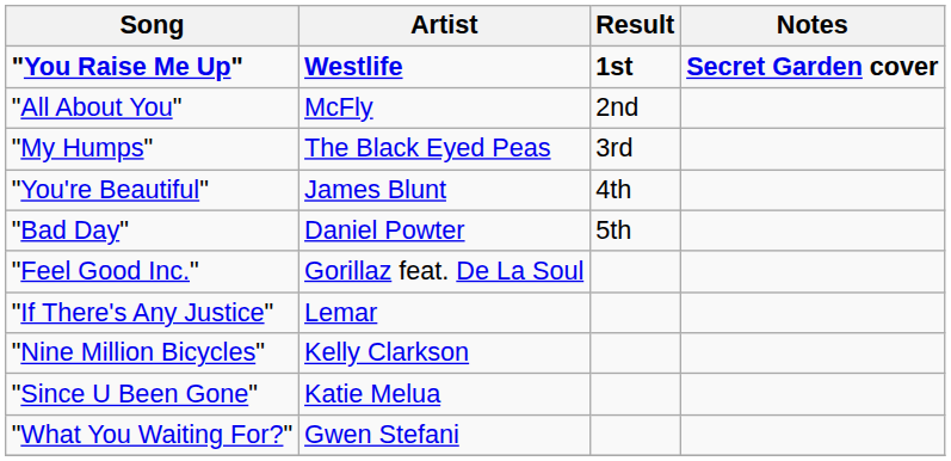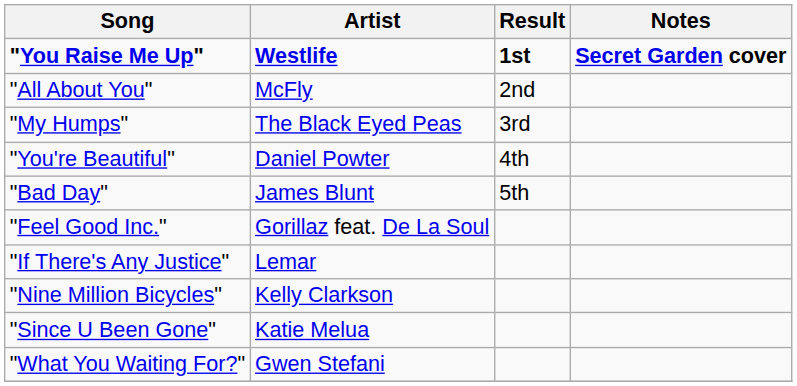 <table class="wikitable">
 <tr>
 <th>Song</th>
 <th>Artist</th>
 <th>Result</th>
 <th>Notes</th>
 </tr>
 <tr>
 <td><strong>"<a href='#'>You Raise Me Up</a>"</strong></td>
 <td><strong><a href='#'>Westlife</a></strong></td>
 <td><strong>1st</strong></td>
 <td><strong><a href='#'>Secret Garden</a> cover</strong></td>
 </tr>
 <tr>
 <td>"<a href='#'>All About You</a>"</td>
 <td><a href='#'>McFly</a></td>
 <td>2nd</td>
 <td></td>
 </tr>
 <tr>
 <td>"<a href='#'>My Humps</a>"</td>
 <td><a href='#'>The Black Eyed Peas</a></td>
 <td>3rd</td>
 <td></td>
 </tr>
 <tr>
 <td>"<a href='#'>You're Beautiful</a>"</td>
-<td><a href='#'>James Blunt</a></td>
+<td><a href='#'>Daniel Powter</a></td>
 <td>4th</td>
 <td></td>
 </tr>
 <tr>
 <td>"<a href='#'>Bad Day</a>"</td>
-<td><a href='#'>Daniel Powter</a></td>
+<td><a href='#'>James Blunt</a></td>
 <td>5th</td>
 <td></td>
 </tr>
 <tr>
 <td>"<a href='#'>Feel Good Inc.</a>"</td>
 <td><a href='#'>Gorillaz</a> feat. <a href='#'>De La Soul</a></td>
 <td></td>
 <td></td>
 </tr>
 <tr>
 <td>"<a href='#'>If There's Any Justice</a>"</td>
 <td><a href='#'>Lemar</a></td>
 <td></td>
 <td></td>
 </tr>
 <tr>
 <td>"<a href='#'>Nine Million Bicycles</a>"</td>
 <td><a href='#'>Kelly Clarkson</a></td>
 <td></td>
 <td></td>
 </tr>
 <tr>
 <td>"<a href='#'>Since U Been Gone</a>"</td>
 <td><a href='#'>Katie Melua</a></td>
 <td></td>
 <td></td>
 </tr>
 <tr>
 <td>"<a href='#'>What You Waiting For?</a>"</td>
 <td><a href='#'>Gwen Stefani</a></td>
 <td></td>
 <td></td>
 </tr>
 <tr>
 </tr>
 </table>
